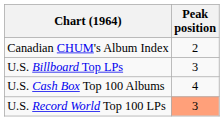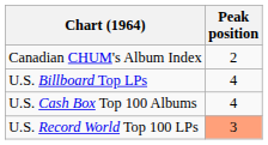 <table class="wikitable">
 <tr>
 <th>Chart (1964)</th>
 <th>Peak<br>position</th>
 </tr>
 <tr>
 <td>Canadian <a href='#'>CHUM</a>'s Album Index</td>
 <td style="text-align:center;">2</td>
 </tr>
 <tr>
 <td>U.S. <a href='#'><em>Billboard</em> Top LPs</a></td>
-<td style="text-align:center;">3</td>
+<td style="text-align:center;">4</td>
 </tr>
 <tr>
 <td>U.S. <em><a href='#'>Cash Box</a></em> Top 100 Albums</td>
 <td style="text-align:center;">4</td>
 </tr>
 <tr>
 <td>U.S. <em><a href='#'>Record World</a></em> Top 100 LPs</td>
 <td style="background: lightsalmon; text-align:center;">3</td>
 </tr>
 </table>
